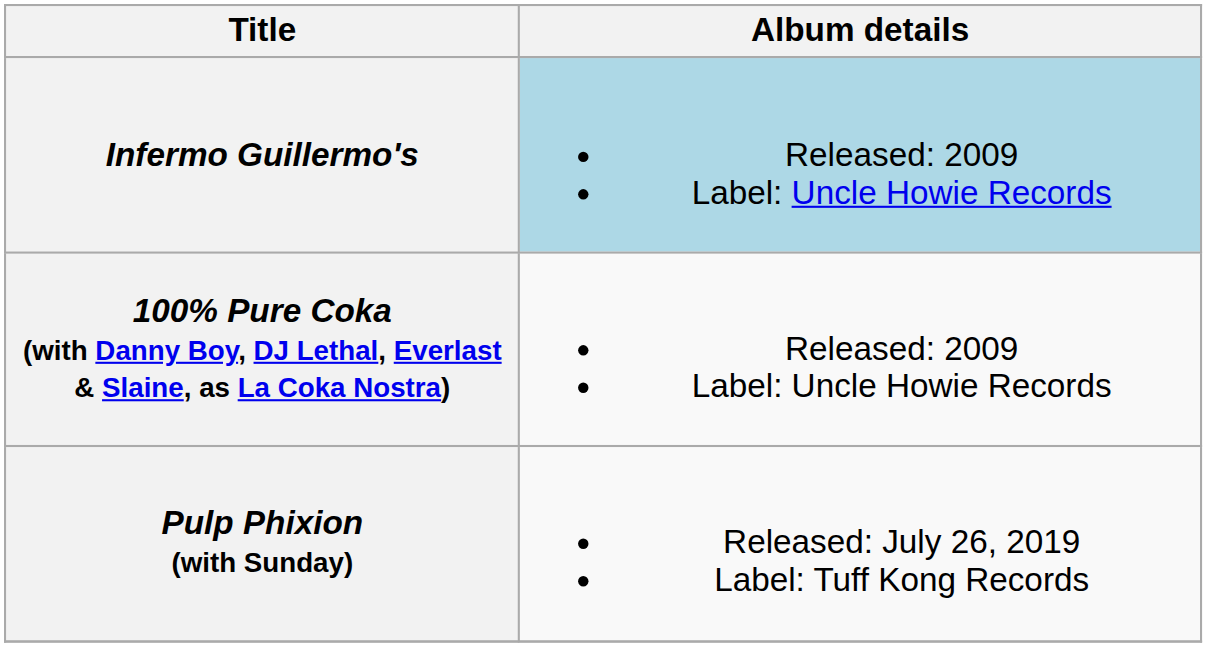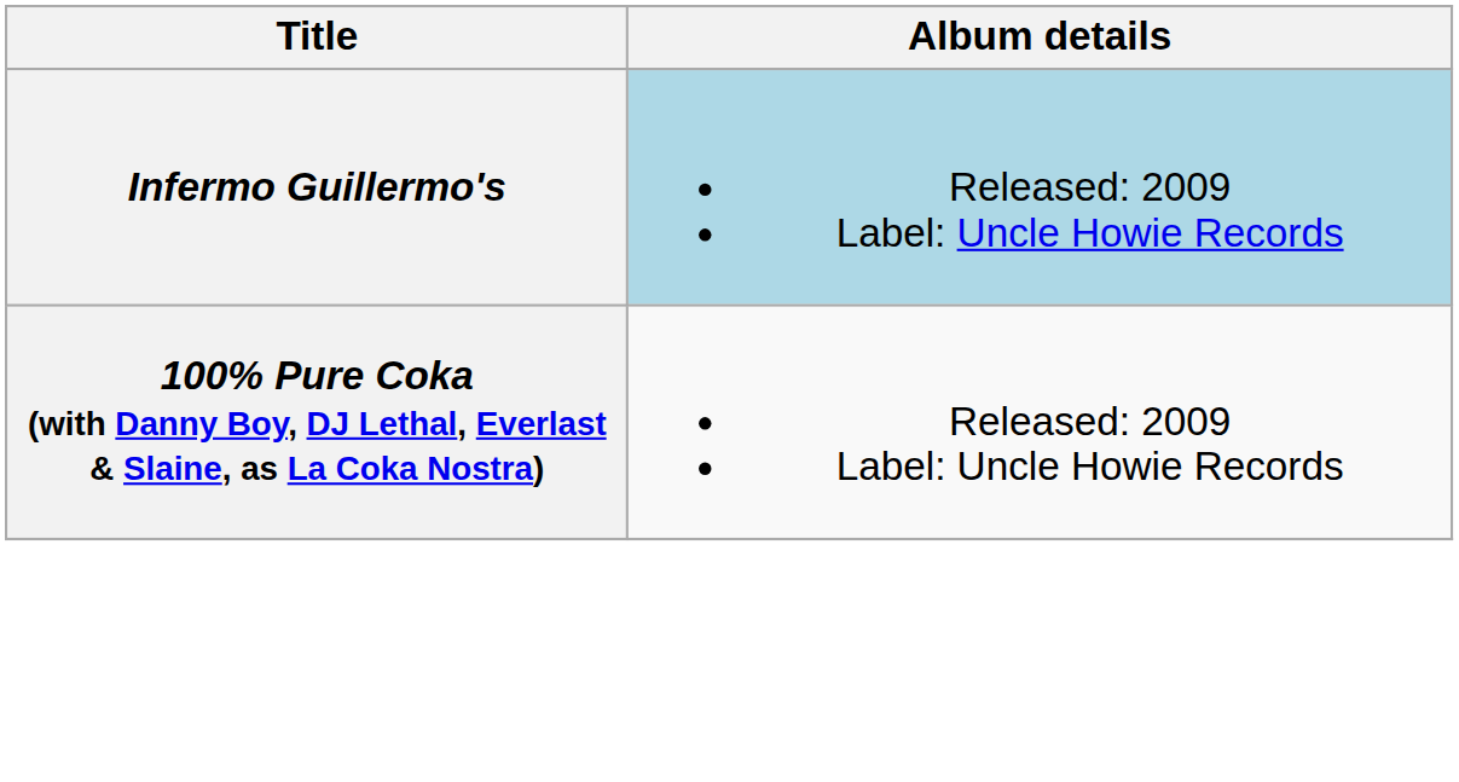 <table class="wikitable plainrowheaders" style="text-align:center;" border="1">
 <tr>
 <th scope="col" style="width:15em;">Title</th>
 <th scope="col" style="width:20em;">Album details</th>
 </tr>
 <tr>
 <th scope="row"><em>Infermo Guillermo's</em></th>
 <td style="background: lightblue;"><br><ul><li>Released: 2009</li><li>Label: <a href='#'>Uncle Howie Records</a></li></ul></td>
 </tr>
 <tr>
 <th scope="row"><em>100% Pure Coka</em><br><small>(with <a href='#'>Danny Boy</a>, <a href='#'>DJ Lethal</a>, <a href='#'>Everlast</a> & <a href='#'>Slaine</a>, as <a href='#'>La Coka Nostra</a>)</small></th>
 <td><br><ul><li>Released: 2009</li><li>Label: Uncle Howie Records</li></ul></td>
 </tr>
 <tr>
-<th scope="row"><em>Pulp Phixion</em><br><small>(with Sunday)</small></th>
-<td><br><ul><li>Released: July 26, 2019</li><li>Label: Tuff Kong Records</li></ul></td>
-</tr>
-<tr>
 </tr>
 </table>
